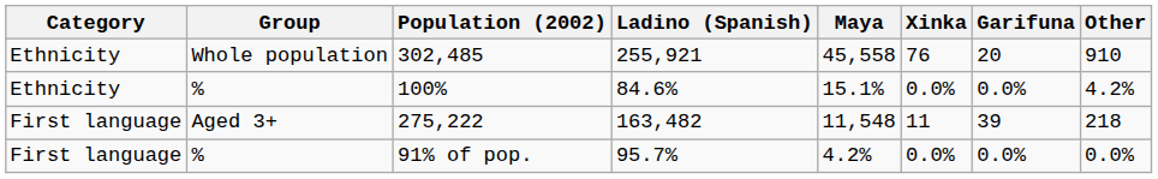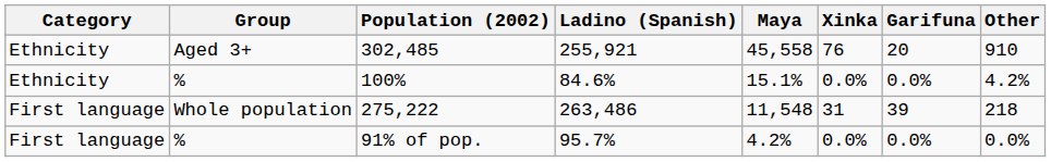 <table class="wikitable" style="float:center;margin:.5em"  border="1">
 <tr>
 <th>Category</th>
 <th>Group</th>
 <th>Population (2002)</th>
 <th>Ladino (Spanish)</th>
 <th>Maya</th>
 <th>Xinka</th>
 <th>Garifuna</th>
 <th>Other</th>
 </tr>
 <tr>
 <td>Ethnicity</td>
-<td>Whole population</td>
+<td>Aged 3+</td>
 <td>302,485</td>
 <td>255,921</td>
 <td>45,558</td>
 <td>76</td>
 <td>20</td>
 <td>910</td>
 </tr>
 <tr>
 <td>Ethnicity</td>
 <td>%</td>
 <td>100%</td>
 <td>84.6%</td>
 <td>15.1%</td>
 <td>0.0%</td>
 <td>0.0%</td>
 <td>4.2%</td>
 </tr>
 <tr>
 <td>First language</td>
-<td>Aged 3+</td>
+<td>Whole population</td>
 <td>275,222</td>
-<td>163,482</td>
+<td>263,486</td>
 <td>11,548</td>
-<td>11</td>
+<td>31</td>
 <td>39</td>
 <td>218</td>
 </tr>
 <tr>
 <td>First language</td>
 <td>%</td>
 <td>91% of pop.</td>
 <td>95.7%</td>
 <td>4.2%</td>
 <td>0.0%</td>
 <td>0.0%</td>
 <td>0.0%</td>
 </tr>
 </table>
